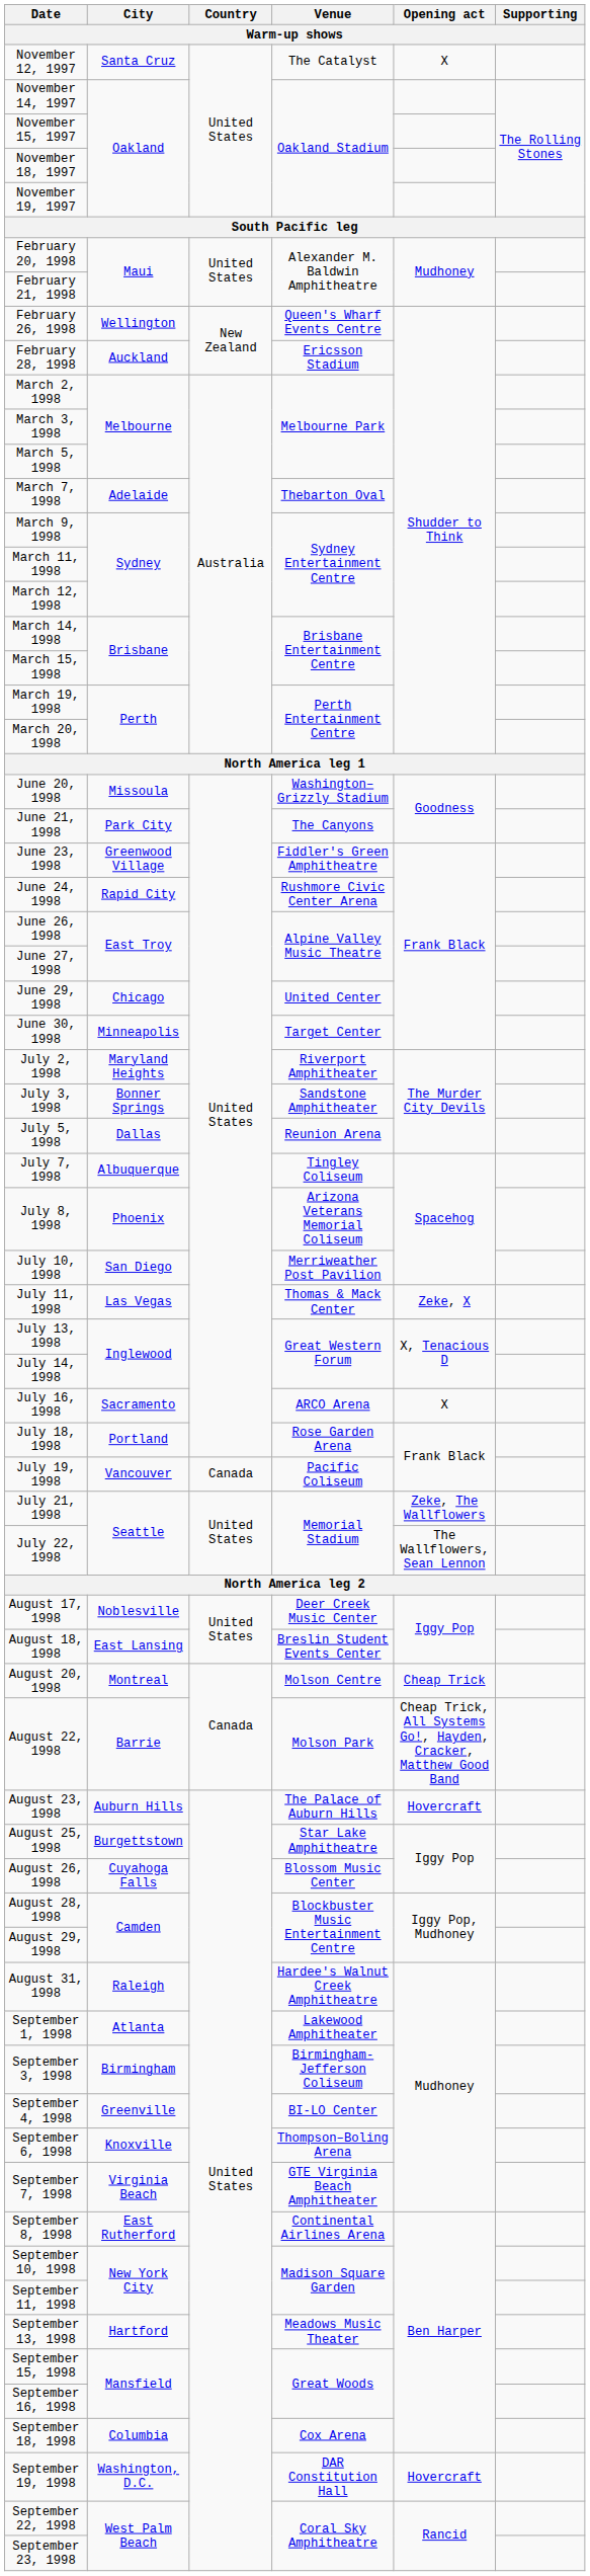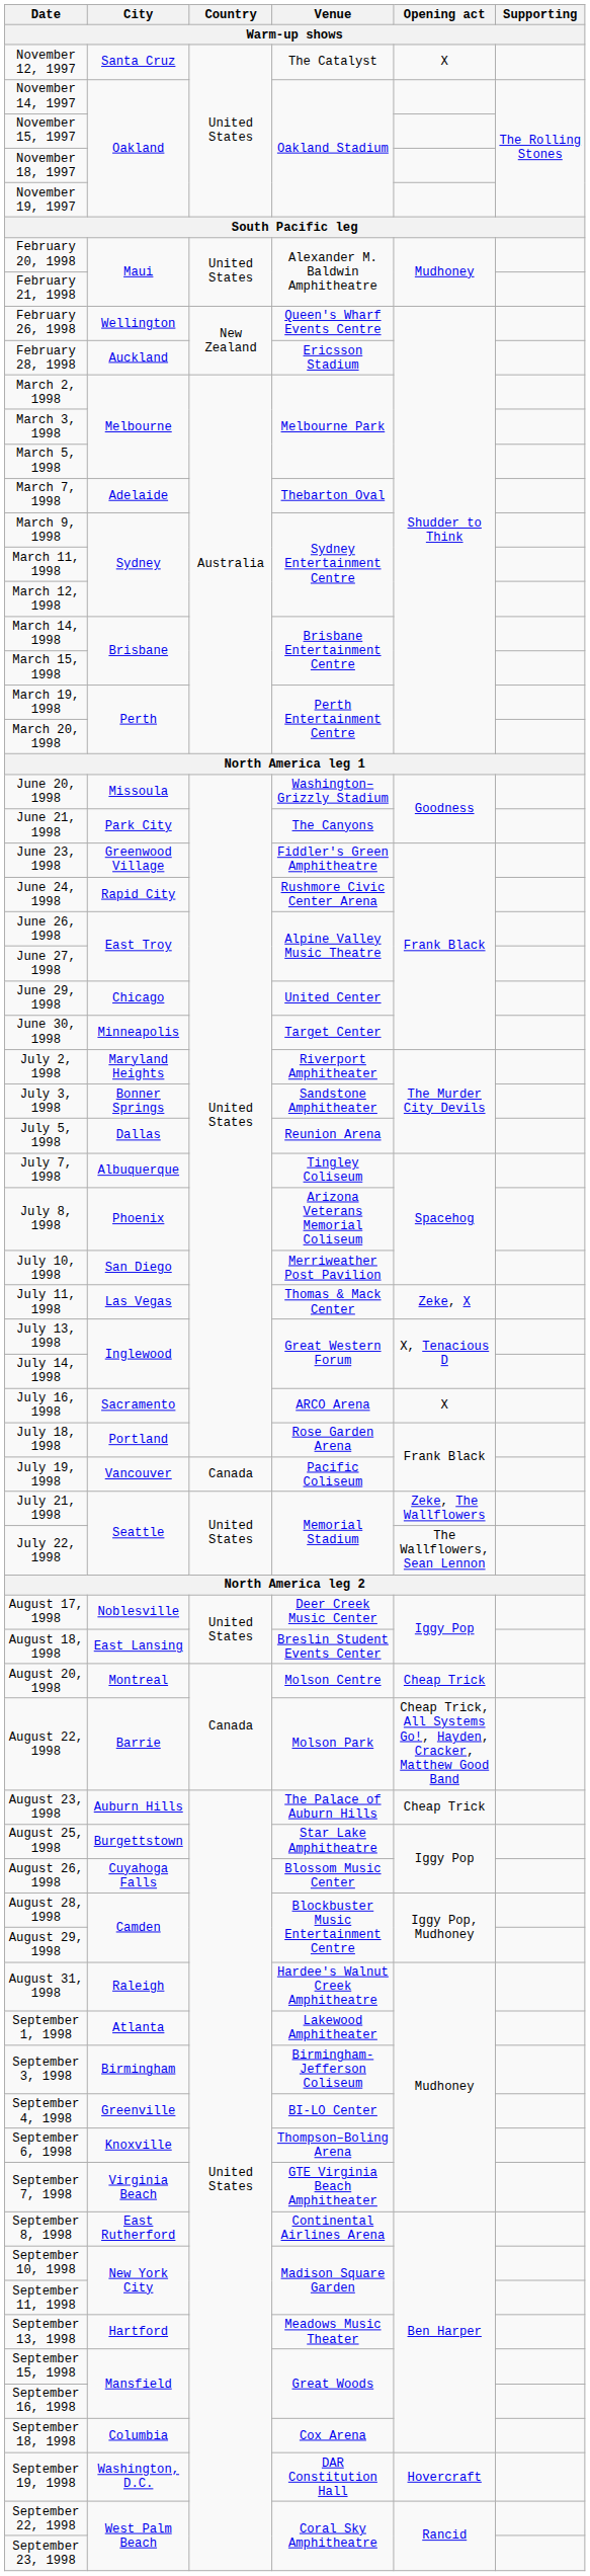 <table class="wikitable" style="text-align:center;">
 <tr>
 <th style="width:150px;">Date</th>
 <th style="width:150px;">City</th>
 <th style="width:150px;">Country</th>
 <th style="width:250px;">Venue</th>
 <th style="width:150px;">Opening act</th>
 <th style="width:150px;">Supporting</th>
 </tr>
 <tr>
 <th colspan="6">Warm-up shows</th>
 </tr>
 <tr>
 <td>November 12, 1997</td>
 <td><a href='#'>Santa Cruz</a></td>
 <td rowspan="5">United States</td>
 <td>The Catalyst</td>
 <td>X</td>
 <td></td>
 </tr>
 <tr>
 <td>November 14, 1997</td>
 <td rowspan="4"><a href='#'>Oakland</a></td>
 <td rowspan="4"><a href='#'>Oakland Stadium</a></td>
 <td></td>
 <td rowspan="4"><a href='#'>The Rolling Stones</a></td>
 </tr>
 <tr>
 <td>November 15, 1997</td>
 <td></td>
 </tr>
 <tr>
 <td>November 18, 1997</td>
 <td></td>
 </tr>
 <tr>
 <td>November 19, 1997</td>
 <td></td>
 </tr>
 <tr>
 <th colspan="6">South Pacific leg</th>
 </tr>
 <tr>
 <td>February 20, 1998</td>
 <td rowspan="2"><a href='#'>Maui</a></td>
 <td rowspan="2">United States</td>
 <td rowspan="2">Alexander M. Baldwin Amphitheatre</td>
 <td rowspan="2"><a href='#'>Mudhoney</a></td>
 <td></td>
 </tr>
 <tr>
 <td>February 21, 1998</td>
 <td></td>
 </tr>
 <tr>
 <td>February 26, 1998</td>
 <td><a href='#'>Wellington</a></td>
 <td rowspan="2">New Zealand</td>
 <td><a href='#'>Queen's Wharf Events Centre</a></td>
 <td rowspan="13"><a href='#'>Shudder to Think</a></td>
 <td></td>
 </tr>
 <tr>
 <td>February 28, 1998</td>
 <td><a href='#'>Auckland</a></td>
 <td><a href='#'>Ericsson Stadium</a></td>
 <td></td>
 </tr>
 <tr>
 <td>March 2, 1998</td>
 <td rowspan="3"><a href='#'>Melbourne</a></td>
 <td rowspan="11">Australia</td>
 <td rowspan="3"><a href='#'>Melbourne Park</a></td>
 <td></td>
 </tr>
 <tr>
 <td>March 3, 1998</td>
 <td></td>
 </tr>
 <tr>
 <td>March 5, 1998</td>
 <td></td>
 </tr>
 <tr>
 <td>March 7, 1998</td>
 <td><a href='#'>Adelaide</a></td>
 <td><a href='#'>Thebarton Oval</a></td>
 <td></td>
 </tr>
 <tr>
 <td>March 9, 1998</td>
 <td rowspan="3"><a href='#'>Sydney</a></td>
 <td rowspan="3"><a href='#'>Sydney Entertainment Centre</a></td>
 <td></td>
 </tr>
 <tr>
 <td>March 11, 1998</td>
 <td></td>
 </tr>
 <tr>
 <td>March 12, 1998</td>
 <td></td>
 </tr>
 <tr>
 <td>March 14, 1998</td>
 <td rowspan="2"><a href='#'>Brisbane</a></td>
 <td rowspan="2"><a href='#'>Brisbane Entertainment Centre</a></td>
 <td></td>
 </tr>
 <tr>
 <td>March 15, 1998</td>
 <td></td>
 </tr>
 <tr>
 <td>March 19, 1998</td>
 <td rowspan="2"><a href='#'>Perth</a></td>
 <td rowspan="2"><a href='#'>Perth Entertainment Centre</a></td>
 <td></td>
 </tr>
 <tr>
 <td>March 20, 1998</td>
 <td></td>
 </tr>
 <tr>
 <th colspan="6">North America leg 1</th>
 </tr>
 <tr>
 <td>June 20, 1998</td>
 <td><a href='#'>Missoula</a></td>
 <td rowspan="19">United States</td>
 <td><a href='#'>Washington–Grizzly Stadium</a></td>
 <td rowspan="2"><a href='#'>Goodness</a></td>
 <td></td>
 </tr>
 <tr>
 <td>June 21, 1998</td>
 <td><a href='#'>Park City</a></td>
 <td><a href='#'>The Canyons</a></td>
 <td></td>
 </tr>
 <tr>
 <td>June 23, 1998</td>
 <td><a href='#'>Greenwood Village</a></td>
 <td><a href='#'>Fiddler's Green Amphitheatre</a></td>
 <td rowspan="6"><a href='#'>Frank Black</a></td>
 <td></td>
 </tr>
 <tr>
 <td>June 24, 1998</td>
 <td><a href='#'>Rapid City</a></td>
 <td><a href='#'>Rushmore Civic Center Arena</a></td>
 <td></td>
 </tr>
 <tr>
 <td>June 26, 1998</td>
 <td rowspan="2"><a href='#'>East Troy</a></td>
 <td rowspan="2"><a href='#'>Alpine Valley Music Theatre</a></td>
 <td></td>
 </tr>
 <tr>
 <td>June 27, 1998</td>
 <td></td>
 </tr>
 <tr>
 <td>June 29, 1998</td>
 <td><a href='#'>Chicago</a></td>
 <td><a href='#'>United Center</a></td>
 <td></td>
 </tr>
 <tr>
 <td>June 30, 1998</td>
 <td><a href='#'>Minneapolis</a></td>
 <td><a href='#'>Target Center</a></td>
 <td></td>
 </tr>
 <tr>
 <td>July 2, 1998</td>
 <td><a href='#'>Maryland Heights</a></td>
 <td><a href='#'>Riverport Amphitheater</a></td>
 <td rowspan="3"><a href='#'>The Murder City Devils</a></td>
 <td></td>
 </tr>
 <tr>
 <td>July 3, 1998</td>
 <td><a href='#'>Bonner Springs</a></td>
 <td><a href='#'>Sandstone Amphitheater</a></td>
 <td></td>
 </tr>
 <tr>
 <td>July 5, 1998</td>
 <td><a href='#'>Dallas</a></td>
 <td><a href='#'>Reunion Arena</a></td>
 <td></td>
 </tr>
 <tr>
 <td>July 7, 1998</td>
 <td><a href='#'>Albuquerque</a></td>
 <td><a href='#'>Tingley Coliseum</a></td>
 <td rowspan="3"><a href='#'>Spacehog</a></td>
 <td></td>
 </tr>
 <tr>
 <td>July 8, 1998</td>
 <td><a href='#'>Phoenix</a></td>
 <td><a href='#'>Arizona Veterans Memorial Coliseum</a></td>
 <td></td>
 </tr>
 <tr>
 <td>July 10, 1998</td>
 <td><a href='#'>San Diego</a></td>
 <td><a href='#'>Merriweather Post Pavilion</a></td>
 <td></td>
 </tr>
 <tr>
 <td>July 11, 1998</td>
 <td><a href='#'>Las Vegas</a></td>
 <td><a href='#'>Thomas & Mack Center</a></td>
 <td><a href='#'>Zeke</a>, <a href='#'>X</a></td>
 <td></td>
 </tr>
 <tr>
 <td>July 13, 1998</td>
 <td rowspan="2"><a href='#'>Inglewood</a></td>
 <td rowspan="2"><a href='#'>Great Western Forum</a></td>
 <td rowspan="2">X, <a href='#'>Tenacious D</a></td>
 <td></td>
 </tr>
 <tr>
 <td>July 14, 1998</td>
 <td></td>
 </tr>
 <tr>
 <td>July 16, 1998</td>
 <td><a href='#'>Sacramento</a></td>
 <td><a href='#'>ARCO Arena</a></td>
 <td>X</td>
 <td></td>
 </tr>
 <tr>
 <td>July 18, 1998</td>
 <td><a href='#'>Portland</a></td>
 <td><a href='#'>Rose Garden Arena</a></td>
 <td rowspan="2">Frank Black</td>
 <td></td>
 </tr>
 <tr>
 <td>July 19, 1998</td>
 <td><a href='#'>Vancouver</a></td>
 <td>Canada</td>
 <td><a href='#'>Pacific Coliseum</a></td>
 <td></td>
 </tr>
 <tr>
 <td>July 21, 1998</td>
 <td rowspan="2"><a href='#'>Seattle</a></td>
 <td rowspan="2">United States</td>
 <td rowspan="2"><a href='#'>Memorial Stadium</a></td>
 <td><a href='#'>Zeke</a>, <a href='#'>The Wallflowers</a></td>
 <td></td>
 </tr>
 <tr>
 <td>July 22, 1998</td>
 <td>The Wallflowers, <a href='#'>Sean Lennon</a></td>
 <td></td>
 </tr>
 <tr>
 <th colspan="6">North America leg 2</th>
 </tr>
 <tr>
 <td>August 17, 1998</td>
 <td><a href='#'>Noblesville</a></td>
 <td rowspan="2">United States</td>
 <td><a href='#'>Deer Creek Music Center</a></td>
 <td rowspan="2"><a href='#'>Iggy Pop</a></td>
 <td></td>
 </tr>
 <tr>
 <td>August 18, 1998</td>
 <td><a href='#'>East Lansing</a></td>
 <td><a href='#'>Breslin Student Events Center</a></td>
 <td></td>
 </tr>
 <tr>
 <td>August 20, 1998</td>
 <td><a href='#'>Montreal</a></td>
 <td rowspan="2">Canada</td>
 <td><a href='#'>Molson Centre</a></td>
 <td><a href='#'>Cheap Trick</a></td>
 <td></td>
 </tr>
 <tr>
 <td>August 22, 1998</td>
 <td><a href='#'>Barrie</a></td>
 <td><a href='#'>Molson Park</a></td>
 <td>Cheap Trick, <a href='#'>All Systems Go!</a>, <a href='#'>Hayden</a>, <a href='#'>Cracker</a>, <a href='#'>Matthew Good Band</a></td>
 <td></td>
 </tr>
 <tr>
 <td>August 23, 1998</td>
 <td><a href='#'>Auburn Hills</a></td>
 <td rowspan="21">United States</td>
 <td><a href='#'>The Palace of Auburn Hills</a></td>
-<td><a href='#'>Hovercraft</a></td>
+<td>Cheap Trick</td>
 <td></td>
 </tr>
 <tr>
 <td>August 25, 1998</td>
 <td><a href='#'>Burgettstown</a></td>
 <td><a href='#'>Star Lake Amphitheatre</a></td>
 <td rowspan="2">Iggy Pop</td>
 <td></td>
 </tr>
 <tr>
 <td>August 26, 1998</td>
 <td><a href='#'>Cuyahoga Falls</a></td>
 <td><a href='#'>Blossom Music Center</a></td>
 <td></td>
 </tr>
 <tr>
 <td>August 28, 1998</td>
 <td rowspan="2"><a href='#'>Camden</a></td>
 <td rowspan="2"><a href='#'>Blockbuster Music Entertainment Centre</a></td>
 <td rowspan="2">Iggy Pop, Mudhoney</td>
 <td></td>
 </tr>
 <tr>
 <td>August 29, 1998</td>
 <td></td>
 </tr>
 <tr>
 <td>August 31, 1998</td>
 <td><a href='#'>Raleigh</a></td>
 <td><a href='#'>Hardee's Walnut Creek Amphitheatre</a></td>
 <td rowspan="6">Mudhoney</td>
 <td></td>
 </tr>
 <tr>
 <td>September 1, 1998</td>
 <td><a href='#'>Atlanta</a></td>
 <td><a href='#'>Lakewood Amphitheater</a></td>
 <td></td>
 </tr>
 <tr>
 <td>September 3, 1998</td>
 <td><a href='#'>Birmingham</a></td>
 <td><a href='#'>Birmingham-Jefferson Coliseum</a></td>
 <td></td>
 </tr>
 <tr>
 <td>September 4, 1998</td>
 <td><a href='#'>Greenville</a></td>
 <td><a href='#'>BI-LO Center</a></td>
 <td></td>
 </tr>
 <tr>
 <td>September 6, 1998</td>
 <td><a href='#'>Knoxville</a></td>
 <td><a href='#'>Thompson–Boling Arena</a></td>
 <td></td>
 </tr>
 <tr>
 <td>September 7, 1998</td>
 <td><a href='#'>Virginia Beach</a></td>
 <td><a href='#'>GTE Virginia Beach Amphitheater</a></td>
 <td></td>
 </tr>
 <tr>
 <td>September 8, 1998</td>
 <td><a href='#'>East Rutherford</a></td>
 <td><a href='#'>Continental Airlines Arena</a></td>
 <td rowspan="7"><a href='#'>Ben Harper</a></td>
 <td></td>
 </tr>
 <tr>
 <td>September 10, 1998</td>
 <td rowspan="2"><a href='#'>New York City</a></td>
 <td rowspan="2"><a href='#'>Madison Square Garden</a></td>
 <td></td>
 </tr>
 <tr>
 <td>September 11, 1998</td>
 <td></td>
 </tr>
 <tr>
 <td>September 13, 1998</td>
 <td><a href='#'>Hartford</a></td>
 <td><a href='#'>Meadows Music Theater</a></td>
 <td></td>
 </tr>
 <tr>
 <td>September 15, 1998</td>
 <td rowspan="2"><a href='#'>Mansfield</a></td>
 <td rowspan="2"><a href='#'>Great Woods</a></td>
 <td></td>
 </tr>
 <tr>
 <td>September 16, 1998</td>
 <td></td>
 </tr>
 <tr>
 <td>September 18, 1998</td>
 <td><a href='#'>Columbia</a></td>
 <td><a href='#'>Cox Arena</a></td>
 <td></td>
 </tr>
 <tr>
 <td>September 19, 1998</td>
 <td><a href='#'>Washington, D.C.</a></td>
 <td><a href='#'>DAR Constitution Hall</a></td>
 <td><a href='#'>Hovercraft</a></td>
 <td></td>
 </tr>
 <tr>
 <td>September 22, 1998</td>
 <td rowspan="2"><a href='#'>West Palm Beach</a></td>
 <td rowspan="2"><a href='#'>Coral Sky Amphitheatre</a></td>
 <td rowspan="2"><a href='#'>Rancid</a></td>
 <td></td>
 </tr>
 <tr>
 <td>September 23, 1998</td>
 <td></td>
 </tr>
 </table>
